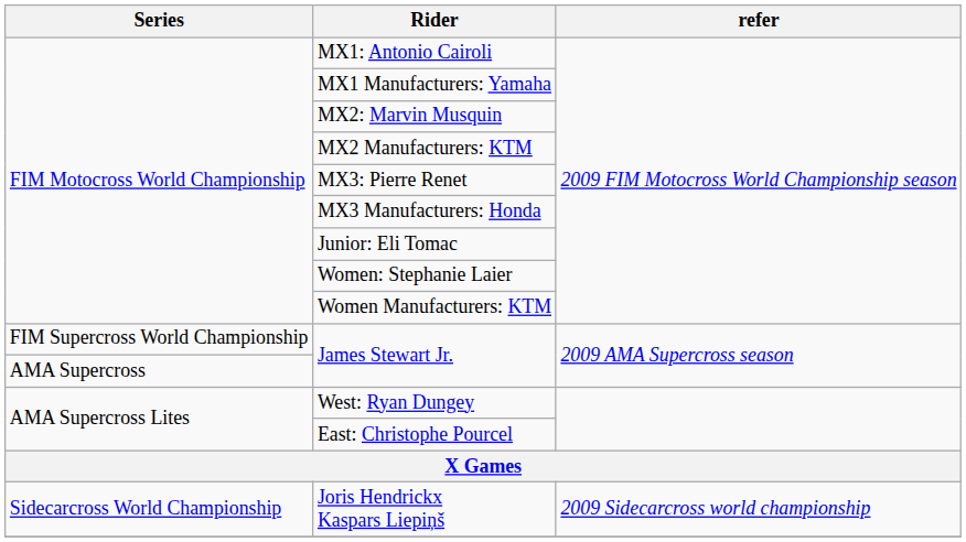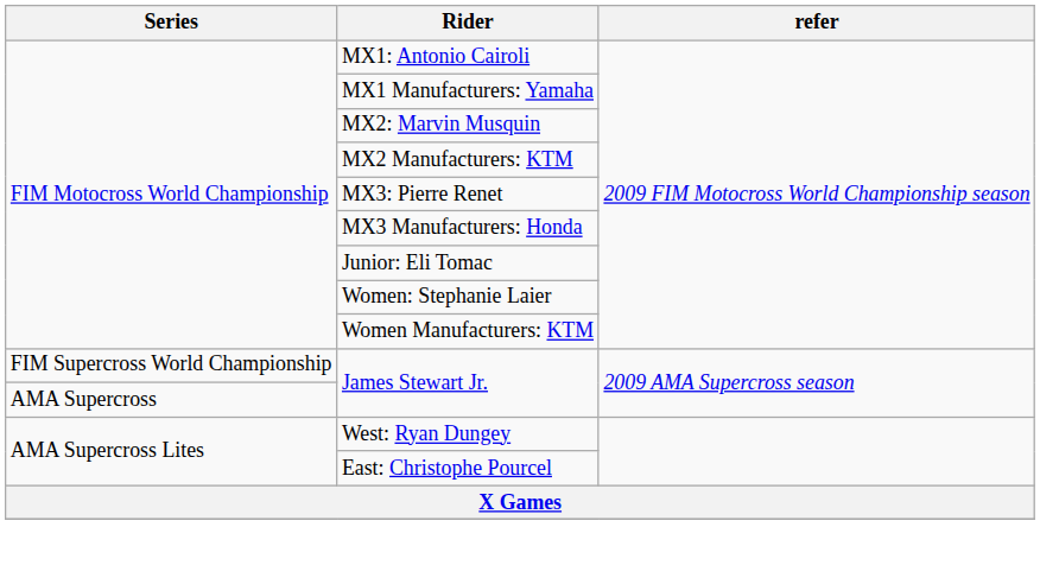 <table class="wikitable" style="font-size: 87%;">
 <tr>
 <th>Series</th>
 <th>Rider</th>
 <th>refer</th>
 </tr>
 <tr>
 <td rowspan=9><a href='#'>FIM Motocross World Championship</a></td>
 <td>MX1:  <a href='#'>Antonio Cairoli</a></td>
 <td rowspan=9><em><a href='#'>2009 FIM Motocross World Championship season</a></em></td>
 </tr>
 <tr>
 <td>MX1 Manufacturers:  <a href='#'>Yamaha</a></td>
 </tr>
 <tr>
 <td>MX2:  <a href='#'>Marvin Musquin</a></td>
 </tr>
 <tr>
 <td>MX2 Manufacturers:  <a href='#'>KTM</a></td>
 </tr>
 <tr>
 <td>MX3:  Pierre Renet</td>
 </tr>
 <tr>
 <td>MX3 Manufacturers:  <a href='#'>Honda</a></td>
 </tr>
 <tr>
 <td>Junior:  Eli Tomac</td>
 </tr>
 <tr>
 <td>Women:  Stephanie Laier</td>
 </tr>
 <tr>
 <td>Women Manufacturers:  <a href='#'>KTM</a></td>
 </tr>
 <tr>
 <td>FIM Supercross World Championship</td>
 <td rowspan=2> <a href='#'>James Stewart Jr.</a></td>
 <td rowspan=2><em><a href='#'>2009 AMA Supercross season</a></em></td>
 </tr>
 <tr>
 <td>AMA Supercross</td>
 </tr>
 <tr>
 <td rowspan=2>AMA Supercross Lites</td>
 <td>West:  <a href='#'>Ryan Dungey</a></td>
 <td rowspan=2></td>
 </tr>
 <tr>
 <td>East:  <a href='#'>Christophe Pourcel</a></td>
 </tr>
 <tr>
 <th colspan=3 align="center"><a href='#'>X Games</a></th>
 </tr>
 <tr>
-<td><a href='#'>Sidecarcross World Championship</a></td>
-<td> <a href='#'>Joris Hendrickx</a><br> <a href='#'>Kaspars Liepiņš</a></td>
-<td><em><a href='#'>2009 Sidecarcross world championship</a></em></td>
-</tr>
-<tr>
 </tr>
 </table>
